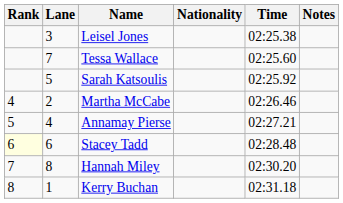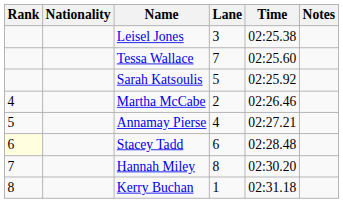 <table class="wikitable">
 <tr>
 <th>Rank</th>
+<th>Nationality</th>
+<th>Name</th>
 <th>Lane</th>
-<th>Name</th>
-<th>Nationality</th>
 <th>Time</th>
 <th>Notes</th>
 </tr>
 <tr>
 <td></td>
+<td></td>
+<td><a href='#'>Leisel Jones</a></td>
 <td>3</td>
-<td><a href='#'>Leisel Jones</a></td>
-<td></td>
 <td>02:25.38</td>
 <td></td>
 </tr>
 <tr>
 <td></td>
+<td></td>
+<td><a href='#'>Tessa Wallace</a></td>
 <td>7</td>
-<td><a href='#'>Tessa Wallace</a></td>
-<td></td>
 <td>02:25.60</td>
 <td></td>
 </tr>
 <tr>
 <td></td>
+<td></td>
+<td><a href='#'>Sarah Katsoulis</a></td>
 <td>5</td>
-<td><a href='#'>Sarah Katsoulis</a></td>
-<td></td>
 <td>02:25.92</td>
 <td></td>
 </tr>
 <tr>
 <td>4</td>
+<td></td>
+<td><a href='#'>Martha McCabe</a></td>
 <td>2</td>
-<td><a href='#'>Martha McCabe</a></td>
-<td></td>
 <td>02:26.46</td>
 <td></td>
 </tr>
 <tr>
 <td>5</td>
+<td></td>
+<td><a href='#'>Annamay Pierse</a></td>
 <td>4</td>
-<td><a href='#'>Annamay Pierse</a></td>
-<td></td>
 <td>02:27.21</td>
 <td></td>
 </tr>
 <tr>
 <td style="background: lightyellow;">6</td>
+<td></td>
+<td><a href='#'>Stacey Tadd</a></td>
 <td>6</td>
-<td><a href='#'>Stacey Tadd</a></td>
-<td></td>
 <td>02:28.48</td>
 <td></td>
 </tr>
 <tr>
 <td>7</td>
+<td></td>
+<td><a href='#'>Hannah Miley</a></td>
 <td>8</td>
-<td><a href='#'>Hannah Miley</a></td>
-<td></td>
 <td>02:30.20</td>
 <td></td>
 </tr>
 <tr>
 <td>8</td>
+<td></td>
+<td><a href='#'>Kerry Buchan</a></td>
 <td>1</td>
-<td><a href='#'>Kerry Buchan</a></td>
-<td></td>
 <td>02:31.18</td>
 <td></td>
 </tr>
 </table>
